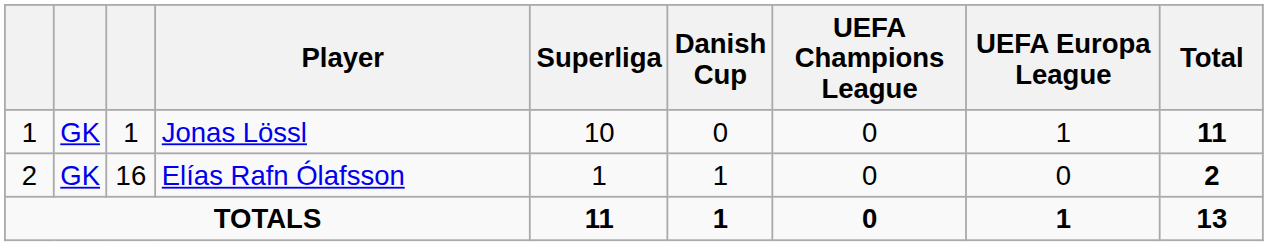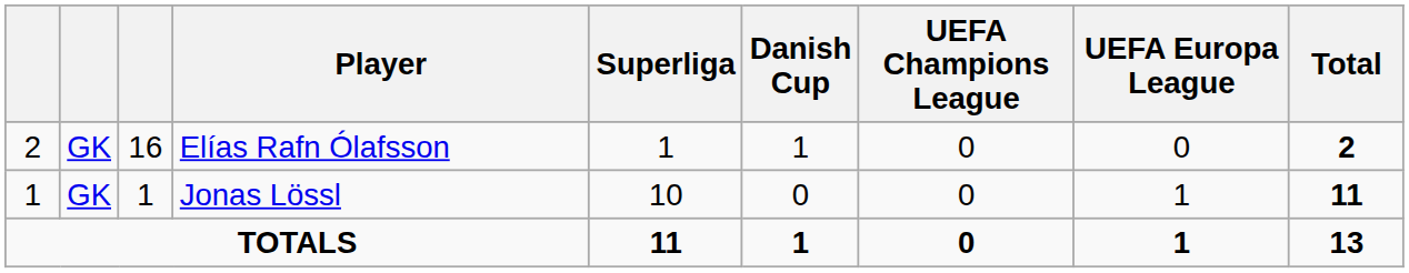 <table class="wikitable sortable" style="font-size: 95%; text-align: center;">
 <tr>
 <th width=20></th>
 <th width=20></th>
 <th width=20></th>
 <th width=200>Player</th>
 <th width=50>Superliga</th>
 <th width=50>Danish Cup</th>
 <th width=100>UEFA Champions League</th>
 <th width=100>UEFA Europa League</th>
 <th width=50>Total</th>
 </tr>
 <tr>
+<td rowspan=1>2</td>
+<td><a href='#'>GK</a></td>
+<td>16</td>
+<td align=left> <a href='#'>Elías Rafn Ólafsson</a></td>
+<td>1</td>
+<td>1</td>
+<td>0</td>
+<td>0</td>
+<td><strong>2</strong></td>
+</tr>
+<tr>
 <td rowspan=1>1</td>
 <td><a href='#'>GK</a></td>
 <td>1</td>
 <td align=left> <a href='#'>Jonas Lössl</a></td>
 <td>10</td>
 <td>0</td>
 <td>0</td>
 <td>1</td>
 <td><strong>11</strong></td>
 </tr>
 <tr>
-<td rowspan=1>2</td>
-<td><a href='#'>GK</a></td>
-<td>16</td>
-<td align=left> <a href='#'>Elías Rafn Ólafsson</a></td>
-<td>1</td>
-<td>1</td>
-<td>0</td>
-<td>0</td>
-<td><strong>2</strong></td>
-</tr>
-<tr>
 <td colspan="4"><strong>TOTALS</strong></td>
 <td><strong>11</strong></td>
 <td><strong>1</strong></td>
 <td><strong>0</strong></td>
 <td><strong>1</strong></td>
 <td><strong>13</strong></td>
 </tr>
 </table>
